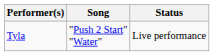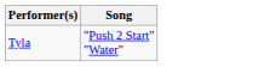 <table class="wikitable" style="font-size:85%">
 <tr>
 <th>Performer(s)</th>
 <th>Song</th>
-<th>Status</th>
 </tr>
 <tr>
 <td> <a href='#'>Tyla</a></td>
 <td>"<a href='#'>Push 2 Start</a>" <br>"<a href='#'>Water</a>"</td>
-<td>Live performance</td>
 </tr>
 </table>
